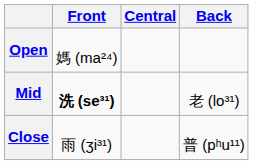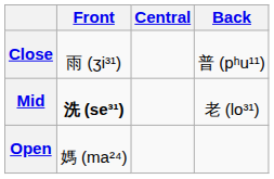 <table class="wikitable">
 <tr>
 <th></th>
 <th><a href='#'>Front</a></th>
 <th><a href='#'>Central</a></th>
 <th><a href='#'>Back</a></th>
 </tr>
 <tr align="center">
-<th><a href='#'>Open</a></th>
-<td><br>媽 (ma²⁴)</td>
+<th><a href='#'>Close</a></th>
+<td><br>雨 (ʒi³¹)</td>
 <td></td>
-<td></td>
+<td><br>普 (pʰu¹¹)</td>
 </tr>
 <tr align="center">
 <th><a href='#'>Mid</a></th>
 <td><strong><br>洗 (se³¹)</strong></td>
 <td></td>
 <td><br>老 (lo³¹)</td>
 </tr>
 <tr align="center">
-<th><a href='#'>Close</a></th>
-<td><br>雨 (ʒi³¹)</td>
+<th><a href='#'>Open</a></th>
+<td><br>媽 (ma²⁴)</td>
 <td></td>
-<td><br>普 (pʰu¹¹)</td>
+<td></td>
 </tr>
 </table>
